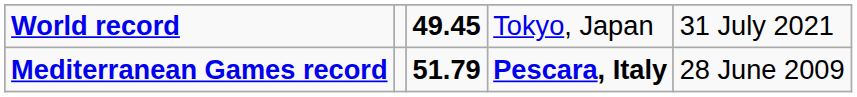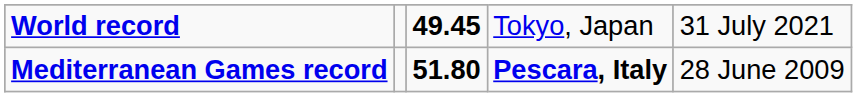 <table class="wikitable">
 <tr>
 <td><strong><a href='#'>World record</a></strong></td>
 <td></td>
 <td><strong>49.45</strong></td>
 <td><a href='#'>Tokyo</a>, Japan</td>
 <td>31 July 2021</td>
 </tr>
 <tr>
 <td><strong><a href='#'>Mediterranean Games record</a></strong></td>
 <td></td>
-<td><strong>51.79</strong></td>
+<td><strong>51.80</strong></td>
 <td><strong><a href='#'>Pescara</a>, Italy</strong></td>
 <td>28 June 2009</td>
 </tr>
 </table>
